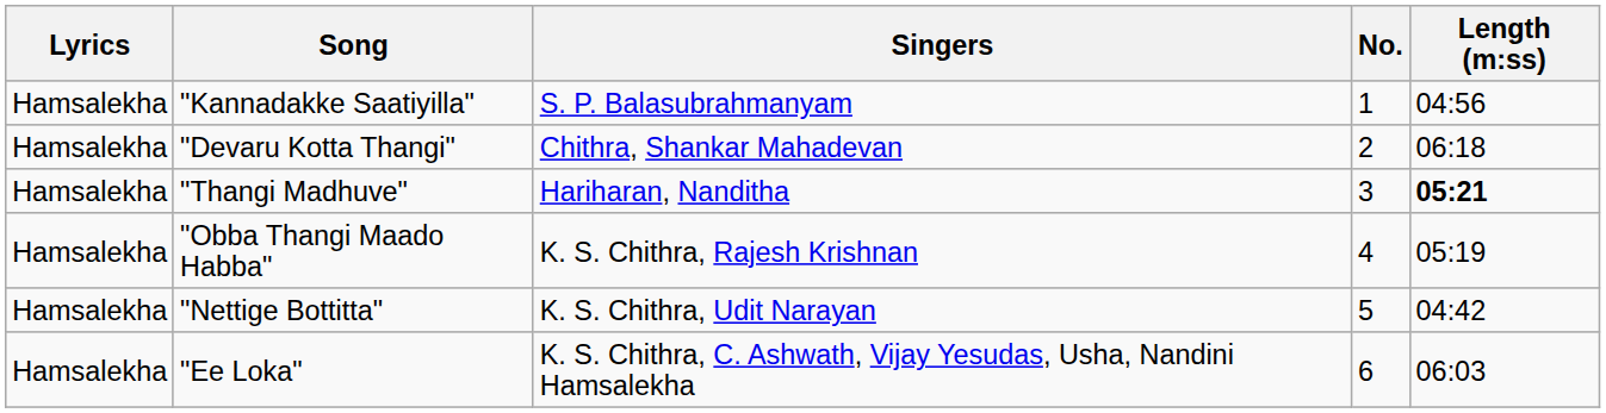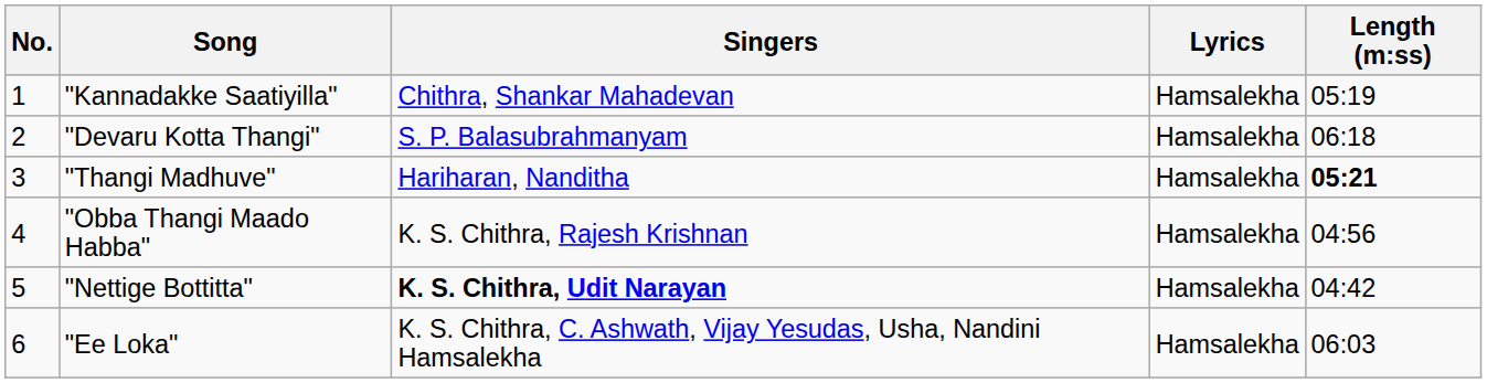 <table class="wikitable" style="font-size:95%;">
 <tr>
-<th>Lyrics</th>
+<th>No.</th>
 <th>Song</th>
 <th>Singers</th>
-<th>No.</th>
+<th>Lyrics</th>
 <th>Length (m:ss)</th>
 </tr>
 <tr>
+<td>1</td>
+<td>"Kannadakke Saatiyilla"</td>
+<td><a href='#'>Chithra</a>, <a href='#'>Shankar Mahadevan</a></td>
 <td>Hamsalekha</td>
-<td>"Kannadakke Saatiyilla"</td>
+<td>05:19</td>
+</tr>
+<tr>
+<td>2</td>
+<td>"Devaru Kotta Thangi"</td>
 <td><a href='#'>S. P. Balasubrahmanyam</a></td>
-<td>1</td>
+<td>Hamsalekha</td>
+<td>06:18</td>
+</tr>
+<tr>
+<td>3</td>
+<td>"Thangi Madhuve"</td>
+<td><a href='#'>Hariharan</a>, <a href='#'>Nanditha</a></td>
+<td>Hamsalekha</td>
+<td><strong>05:21</strong></td>
+</tr>
+<tr>
+<td>4</td>
+<td>"Obba Thangi Maado Habba"</td>
+<td>K. S. Chithra, <a href='#'>Rajesh Krishnan</a></td>
+<td>Hamsalekha</td>
 <td>04:56</td>
 </tr>
 <tr>
+<td>5</td>
+<td>"Nettige Bottitta"</td>
+<td><strong>K. S. Chithra, <a href='#'>Udit Narayan</a></strong></td>
 <td>Hamsalekha</td>
-<td>"Devaru Kotta Thangi"</td>
-<td><a href='#'>Chithra</a>, <a href='#'>Shankar Mahadevan</a></td>
-<td>2</td>
-<td>06:18</td>
-</tr>
-<tr>
-<td>Hamsalekha</td>
-<td>"Thangi Madhuve"</td>
-<td><a href='#'>Hariharan</a>, <a href='#'>Nanditha</a></td>
-<td>3</td>
-<td><strong>05:21</strong></td>
-</tr>
-<tr>
-<td>Hamsalekha</td>
-<td>"Obba Thangi Maado Habba"</td>
-<td>K. S. Chithra, <a href='#'>Rajesh Krishnan</a></td>
-<td>4</td>
-<td>05:19</td>
-</tr>
-<tr>
-<td>Hamsalekha</td>
-<td>"Nettige Bottitta"</td>
-<td>K. S. Chithra, <a href='#'>Udit Narayan</a></td>
-<td>5</td>
 <td>04:42</td>
 </tr>
 <tr>
-<td>Hamsalekha</td>
+<td>6</td>
 <td>"Ee Loka"</td>
 <td>K. S. Chithra, <a href='#'>C. Ashwath</a>, <a href='#'>Vijay Yesudas</a>, Usha, Nandini Hamsalekha</td>
-<td>6</td>
+<td>Hamsalekha</td>
 <td>06:03</td>
 </tr>
 </table>
